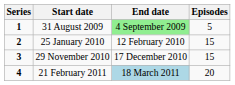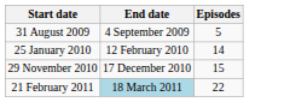 <table class="wikitable" style="text-align: center;">
 <tr>
-<th>Series</th>
 <th>Start date</th>
 <th>End date</th>
 <th>Episodes</th>
 </tr>
 <tr>
-<td><strong>1</strong></td>
 <td>31 August 2009</td>
-<td style="background: lightgreen;">4 September 2009</td>
+<td>4 September 2009</td>
 <td>5</td>
 </tr>
 <tr>
-<td><strong>2</strong></td>
 <td>25 January 2010</td>
 <td>12 February 2010</td>
-<td>15</td>
+<td>14</td>
 </tr>
 <tr>
-<td><strong>3</strong></td>
 <td>29 November 2010</td>
 <td>17 December 2010</td>
 <td>15</td>
 </tr>
 <tr>
-<td><strong>4</strong></td>
 <td>21 February 2011</td>
 <td style="background: lightblue;">18 March 2011</td>
-<td>20</td>
+<td>22</td>
 </tr>
 </table>
